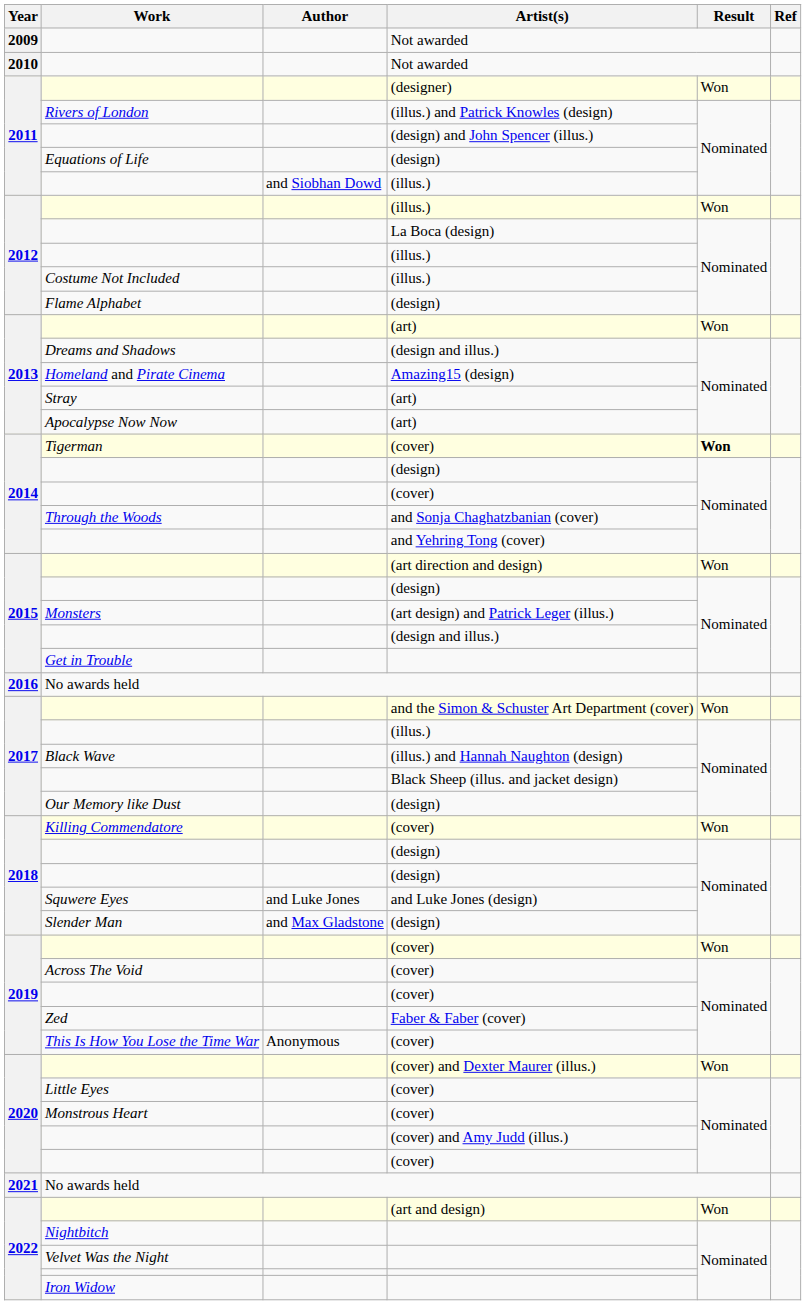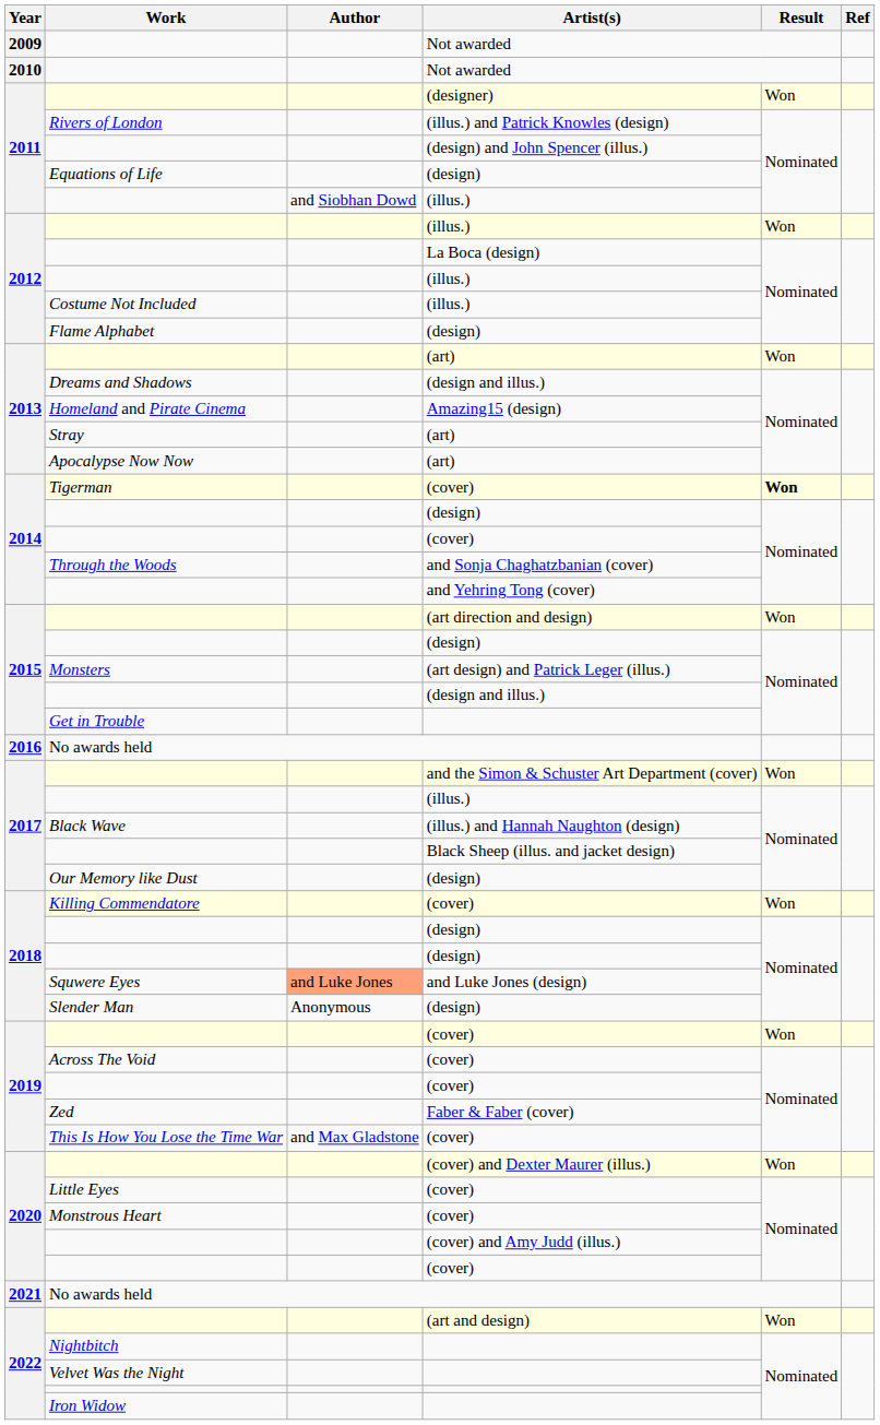 <table class="wikitable sortable">
 <tr>
 <th>Year</th>
 <th>Work</th>
 <th>Author</th>
 <th>Artist(s)</th>
 <th>Result</th>
 <th>Ref</th>
 </tr>
 <tr>
 <th>2009</th>
 <td></td>
 <td></td>
 <td colspan="2">Not awarded</td>
 <td></td>
 </tr>
 <tr>
 <th>2010</th>
 <td></td>
 <td></td>
 <td colspan="2">Not awarded</td>
 <td></td>
 </tr>
 <tr style="background:lightyellow;">
 <th rowspan="5"><a href='#'>2011</a></th>
 <td></td>
 <td></td>
 <td> (designer)</td>
 <td>Won</td>
 <td></td>
 </tr>
 <tr>
 <td><em><a href='#'>Rivers of London</a></em></td>
 <td></td>
 <td> (illus.) and <a href='#'>Patrick Knowles</a> (design)</td>
 <td rowspan="4">Nominated</td>
 <td rowspan="4"></td>
 </tr>
 <tr>
 <td></td>
 <td></td>
 <td> (design) and <a href='#'>John Spencer</a> (illus.)</td>
 </tr>
 <tr>
 <td><em>Equations of Life</em></td>
 <td></td>
 <td> (design)</td>
 </tr>
 <tr>
 <td></td>
 <td> and <a href='#'>Siobhan Dowd</a></td>
 <td> (illus.)</td>
 </tr>
 <tr style="background:lightyellow;">
 <th rowspan="5"><a href='#'>2012</a></th>
 <td></td>
 <td></td>
 <td> (illus.)</td>
 <td>Won</td>
 <td></td>
 </tr>
 <tr>
 <td></td>
 <td></td>
 <td>La Boca (design)</td>
 <td rowspan="4">Nominated</td>
 <td rowspan="4"></td>
 </tr>
 <tr>
 <td></td>
 <td></td>
 <td> (illus.)</td>
 </tr>
 <tr>
 <td><em>Costume Not Included</em></td>
 <td></td>
 <td> (illus.)</td>
 </tr>
 <tr>
 <td><em>Flame Alphabet</em></td>
 <td></td>
 <td> (design)</td>
 </tr>
 <tr style="background:lightyellow;">
 <th rowspan="5"><a href='#'>2013</a></th>
 <td></td>
 <td></td>
 <td> (art)</td>
 <td>Won</td>
 <td></td>
 </tr>
 <tr>
 <td><em>Dreams and Shadows</em></td>
 <td></td>
 <td> (design and illus.)</td>
 <td rowspan="4">Nominated</td>
 <td rowspan="4"></td>
 </tr>
 <tr>
 <td><em><a href='#'>Homeland</a></em> and <em><a href='#'>Pirate Cinema</a></em></td>
 <td></td>
 <td><a href='#'>Amazing15</a> (design)</td>
 </tr>
 <tr>
 <td><em>Stray</em></td>
 <td></td>
 <td> (art)</td>
 </tr>
 <tr>
 <td><em>Apocalypse Now Now</em></td>
 <td></td>
 <td> (art)</td>
 </tr>
 <tr style="background:lightyellow;">
 <th rowspan="5"><a href='#'>2014</a></th>
 <td><em>Tigerman</em></td>
 <td></td>
 <td> (cover)</td>
 <td><strong>Won</strong></td>
 <td></td>
 </tr>
 <tr>
 <td></td>
 <td></td>
 <td> (design)</td>
 <td rowspan="4">Nominated</td>
 <td rowspan="4"></td>
 </tr>
 <tr>
 <td></td>
 <td></td>
 <td> (cover)</td>
 </tr>
 <tr>
 <td><em><a href='#'>Through the Woods</a></em></td>
 <td></td>
 <td> and <a href='#'>Sonja Chaghatzbanian</a> (cover)</td>
 </tr>
 <tr>
 <td></td>
 <td></td>
 <td> and <a href='#'>Yehring Tong</a> (cover)</td>
 </tr>
 <tr style="background:lightyellow;">
 <th rowspan="5"><a href='#'>2015</a></th>
 <td></td>
 <td></td>
 <td>  (art direction and design)</td>
 <td>Won</td>
 <td></td>
 </tr>
 <tr>
 <td></td>
 <td></td>
 <td>  (design)</td>
 <td rowspan="4">Nominated</td>
 <td rowspan="4"></td>
 </tr>
 <tr>
 <td><em><a href='#'>Monsters</a></em></td>
 <td></td>
 <td>  (art design) and <a href='#'>Patrick Leger</a> (illus.)</td>
 </tr>
 <tr>
 <td></td>
 <td></td>
 <td>  (design and illus.)</td>
 </tr>
 <tr>
 <td><em><a href='#'>Get in Trouble</a></em></td>
 <td></td>
 <td></td>
 </tr>
 <tr>
 <th><a href='#'>2016</a></th>
 <td colspan="3">No awards held</td>
 <td></td>
 <td></td>
 </tr>
 <tr style="background:lightyellow;">
 <th rowspan="5"><a href='#'>2017</a></th>
 <td></td>
 <td></td>
 <td> and the <a href='#'>Simon & Schuster</a> Art Department (cover)</td>
 <td>Won</td>
 <td></td>
 </tr>
 <tr>
 <td></td>
 <td></td>
 <td> (illus.)</td>
 <td rowspan="4">Nominated</td>
 <td rowspan="4"></td>
 </tr>
 <tr>
 <td><em>Black Wave</em></td>
 <td></td>
 <td> (illus.) and <a href='#'>Hannah Naughton</a> (design)</td>
 </tr>
 <tr>
 <td></td>
 <td></td>
 <td>Black Sheep (illus. and jacket design)</td>
 </tr>
 <tr>
 <td><em>Our Memory like Dust</em></td>
 <td></td>
 <td> (design)</td>
 </tr>
 <tr style="background:lightyellow;">
 <th rowspan="5"><a href='#'>2018</a></th>
 <td><em><a href='#'>Killing Commendatore</a></em></td>
 <td></td>
 <td> (cover)</td>
 <td>Won</td>
 <td></td>
 </tr>
 <tr>
 <td></td>
 <td></td>
 <td> (design)</td>
 <td rowspan="4">Nominated</td>
 <td rowspan="4"></td>
 </tr>
 <tr>
 <td></td>
 <td></td>
 <td> (design)</td>
 </tr>
 <tr>
 <td><em>Squwere Eyes</em></td>
-<td> and Luke Jones</td>
+<td style="background: lightsalmon;"> and Luke Jones</td>
 <td>  and Luke Jones (design)</td>
 </tr>
 <tr>
 <td><em>Slender Man</em></td>
-<td>  and <a href='#'>Max Gladstone</a></td>
+<td>Anonymous</td>
 <td> (design)</td>
 </tr>
 <tr style="background:lightyellow;">
 <th rowspan="5"><a href='#'>2019</a></th>
 <td></td>
 <td></td>
 <td>  (cover)</td>
 <td>Won</td>
 <td></td>
 </tr>
 <tr>
 <td><em>Across The Void</em></td>
 <td></td>
 <td> (cover)</td>
 <td rowspan="4">Nominated</td>
 <td rowspan="4"></td>
 </tr>
 <tr>
 <td></td>
 <td></td>
 <td> (cover)</td>
 </tr>
 <tr>
 <td><em>Zed</em></td>
 <td></td>
 <td><a href='#'>Faber & Faber</a> (cover)</td>
 </tr>
 <tr>
 <td><em><a href='#'>This Is How You Lose the Time War</a></em></td>
-<td>Anonymous</td>
+<td>  and <a href='#'>Max Gladstone</a></td>
 <td> (cover)</td>
 </tr>
 <tr style="background:lightyellow;">
 <th rowspan="5"><a href='#'>2020</a></th>
 <td></td>
 <td></td>
 <td> (cover) and <a href='#'>Dexter Maurer</a> (illus.)</td>
 <td>Won</td>
 <td></td>
 </tr>
 <tr>
 <td><em>Little Eyes</em></td>
 <td></td>
 <td> (cover)</td>
 <td rowspan="4">Nominated</td>
 <td rowspan="4"></td>
 </tr>
 <tr>
 <td><em>Monstrous Heart</em></td>
 <td></td>
 <td> (cover)</td>
 </tr>
 <tr>
 <td></td>
 <td></td>
 <td> (cover) and <a href='#'>Amy Judd</a> (illus.)</td>
 </tr>
 <tr>
 <td></td>
 <td></td>
 <td> (cover)</td>
 </tr>
 <tr>
 <th><a href='#'>2021</a></th>
 <td colspan="4">No awards held</td>
 <td></td>
 </tr>
 <tr style="background:lightyellow;">
 <th rowspan="5"><a href='#'>2022</a></th>
 <td></td>
 <td></td>
 <td> (art and design)</td>
 <td>Won</td>
 <td></td>
 </tr>
 <tr>
 <td><em><a href='#'>Nightbitch</a></em></td>
 <td></td>
 <td></td>
 <td rowspan="4">Nominated</td>
 <td rowspan="4"></td>
 </tr>
 <tr>
 <td><em>Velvet Was the Night</em></td>
 <td></td>
 <td></td>
 </tr>
 <tr>
 <td></td>
 <td></td>
 <td></td>
 </tr>
 <tr>
 <td><em><a href='#'>Iron Widow</a></em></td>
 <td></td>
 <td></td>
 </tr>
 </table>
